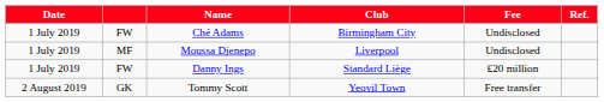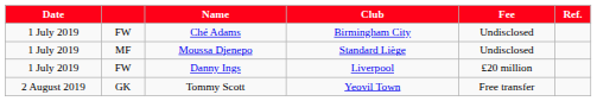 <table class="wikitable" style="text-align:center; font-size:90%; ">
 <tr>
 <th style="background:#FF0018; color:#FFFFFF; width:120px;">Date</th>
 <th style="background:#FF0018; color:#FFFFFF; width:50px;"></th>
 <th style="background:#FF0018; color:#FFFFFF; width:180px;">Name</th>
 <th style="background:#FF0018; color:#FFFFFF; width:220px;">Club</th>
 <th style="background:#FF0018; color:#FFFFFF; width:120px;">Fee</th>
 <th style="background:#FF0018; color:#FFFFFF; width:40px;">Ref.</th>
 </tr>
 <tr>
 <td>1 July 2019</td>
 <td align="center">FW</td>
 <td> <a href='#'>Ché Adams</a></td>
 <td> <a href='#'>Birmingham City</a></td>
 <td>Undisclosed</td>
 <td align="center"></td>
 </tr>
 <tr>
 <td>1 July 2019</td>
 <td align="center">MF</td>
 <td> <a href='#'>Moussa Djenepo</a></td>
-<td> <a href='#'>Liverpool</a></td>
+<td> <a href='#'>Standard Liège</a></td>
 <td>Undisclosed</td>
 <td align="center"></td>
 </tr>
 <tr>
 <td>1 July 2019</td>
 <td align="center">FW</td>
 <td> <a href='#'>Danny Ings</a></td>
-<td> <a href='#'>Standard Liège</a></td>
+<td> <a href='#'>Liverpool</a></td>
 <td>£20 million</td>
 <td align="center"></td>
 </tr>
 <tr>
 <td>2 August 2019</td>
 <td align="center">GK</td>
 <td> Tommy Scott</td>
 <td> <a href='#'>Yeovil Town</a></td>
 <td>Free transfer</td>
 <td align="center"></td>
 </tr>
 </table>
